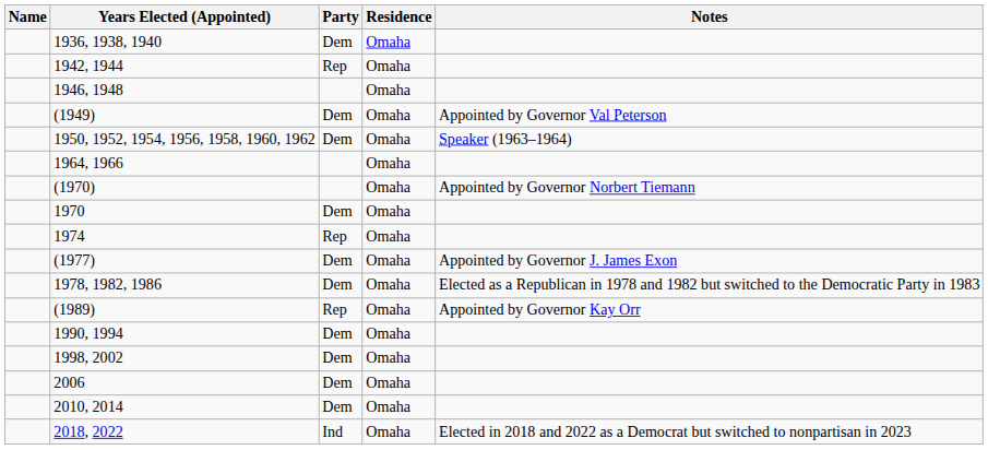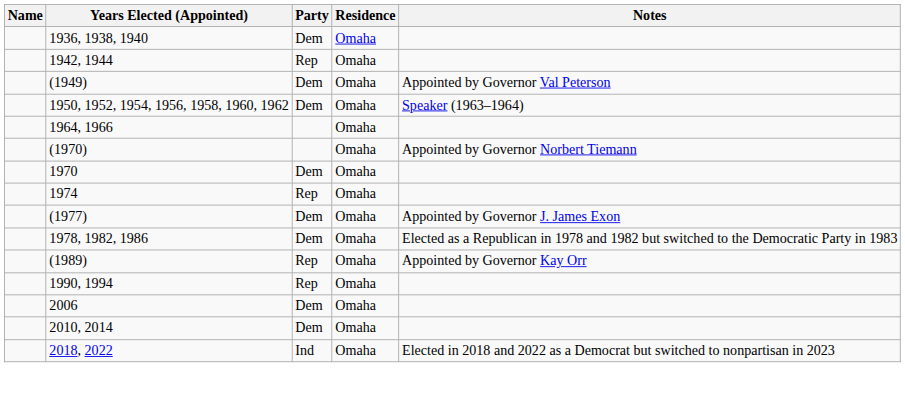 <table class="wikitable sortable">
 <tr>
 <th>Name</th>
 <th>Years Elected (Appointed)</th>
 <th>Party</th>
 <th>Residence</th>
 <th>Notes</th>
 </tr>
 <tr>
 <td></td>
 <td>1936, 1938, 1940</td>
 <td>Dem</td>
 <td><a href='#'>Omaha</a></td>
 <td></td>
 </tr>
 <tr>
 <td></td>
 <td>1942, 1944</td>
 <td>Rep</td>
-<td>Omaha</td>
-<td></td>
-</tr>
-<tr>
-<td></td>
-<td>1946, 1948</td>
-<td></td>
 <td>Omaha</td>
 <td></td>
 </tr>
 <tr>
 <td></td>
 <td>(1949)</td>
 <td>Dem</td>
 <td>Omaha</td>
 <td>Appointed by Governor <a href='#'>Val Peterson</a></td>
 </tr>
 <tr>
 <td></td>
 <td>1950, 1952, 1954, 1956, 1958, 1960, 1962</td>
 <td>Dem</td>
 <td>Omaha</td>
 <td><a href='#'>Speaker</a> (1963–1964)</td>
 </tr>
 <tr>
 <td></td>
 <td>1964, 1966</td>
 <td></td>
 <td>Omaha</td>
 <td></td>
 </tr>
 <tr>
 <td></td>
 <td>(1970)</td>
 <td></td>
 <td>Omaha</td>
 <td>Appointed by Governor <a href='#'>Norbert Tiemann</a></td>
 </tr>
 <tr>
 <td></td>
 <td>1970</td>
 <td>Dem</td>
 <td>Omaha</td>
 <td></td>
 </tr>
 <tr>
 <td></td>
 <td>1974</td>
 <td>Rep</td>
 <td>Omaha</td>
 <td></td>
 </tr>
 <tr>
 <td></td>
 <td>(1977)</td>
 <td>Dem</td>
 <td>Omaha</td>
 <td>Appointed by Governor <a href='#'>J. James Exon</a></td>
 </tr>
 <tr>
 <td></td>
 <td>1978, 1982, 1986</td>
 <td>Dem</td>
 <td>Omaha</td>
 <td>Elected as a Republican in 1978 and 1982 but switched to the Democratic Party in 1983</td>
 </tr>
 <tr>
 <td></td>
 <td>(1989)</td>
 <td>Rep</td>
 <td>Omaha</td>
 <td>Appointed by Governor <a href='#'>Kay Orr</a></td>
 </tr>
 <tr>
 <td></td>
 <td>1990, 1994</td>
-<td>Dem</td>
-<td>Omaha</td>
-<td></td>
-</tr>
-<tr>
-<td></td>
-<td>1998, 2002</td>
-<td>Dem</td>
+<td>Rep</td>
 <td>Omaha</td>
 <td></td>
 </tr>
 <tr>
 <td></td>
 <td>2006</td>
 <td>Dem</td>
 <td>Omaha</td>
 <td></td>
 </tr>
 <tr>
 <td></td>
 <td>2010, 2014</td>
 <td>Dem</td>
 <td>Omaha</td>
 <td></td>
 </tr>
 <tr>
 <td></td>
 <td><a href='#'>2018</a>, <a href='#'>2022</a></td>
 <td>Ind</td>
 <td>Omaha</td>
 <td>Elected in 2018 and 2022 as a Democrat but switched to nonpartisan in 2023</td>
 </tr>
 </table>
